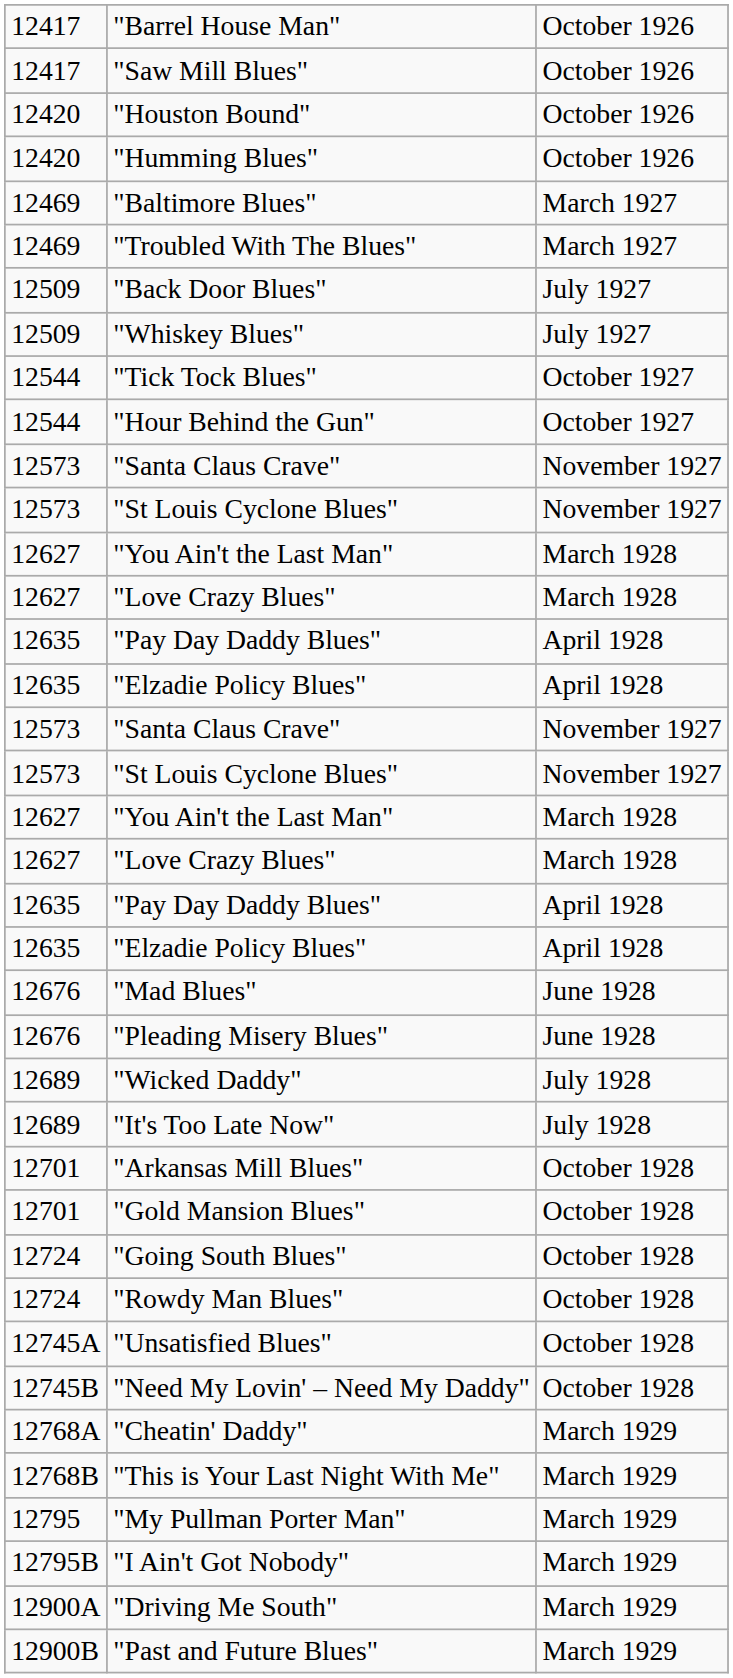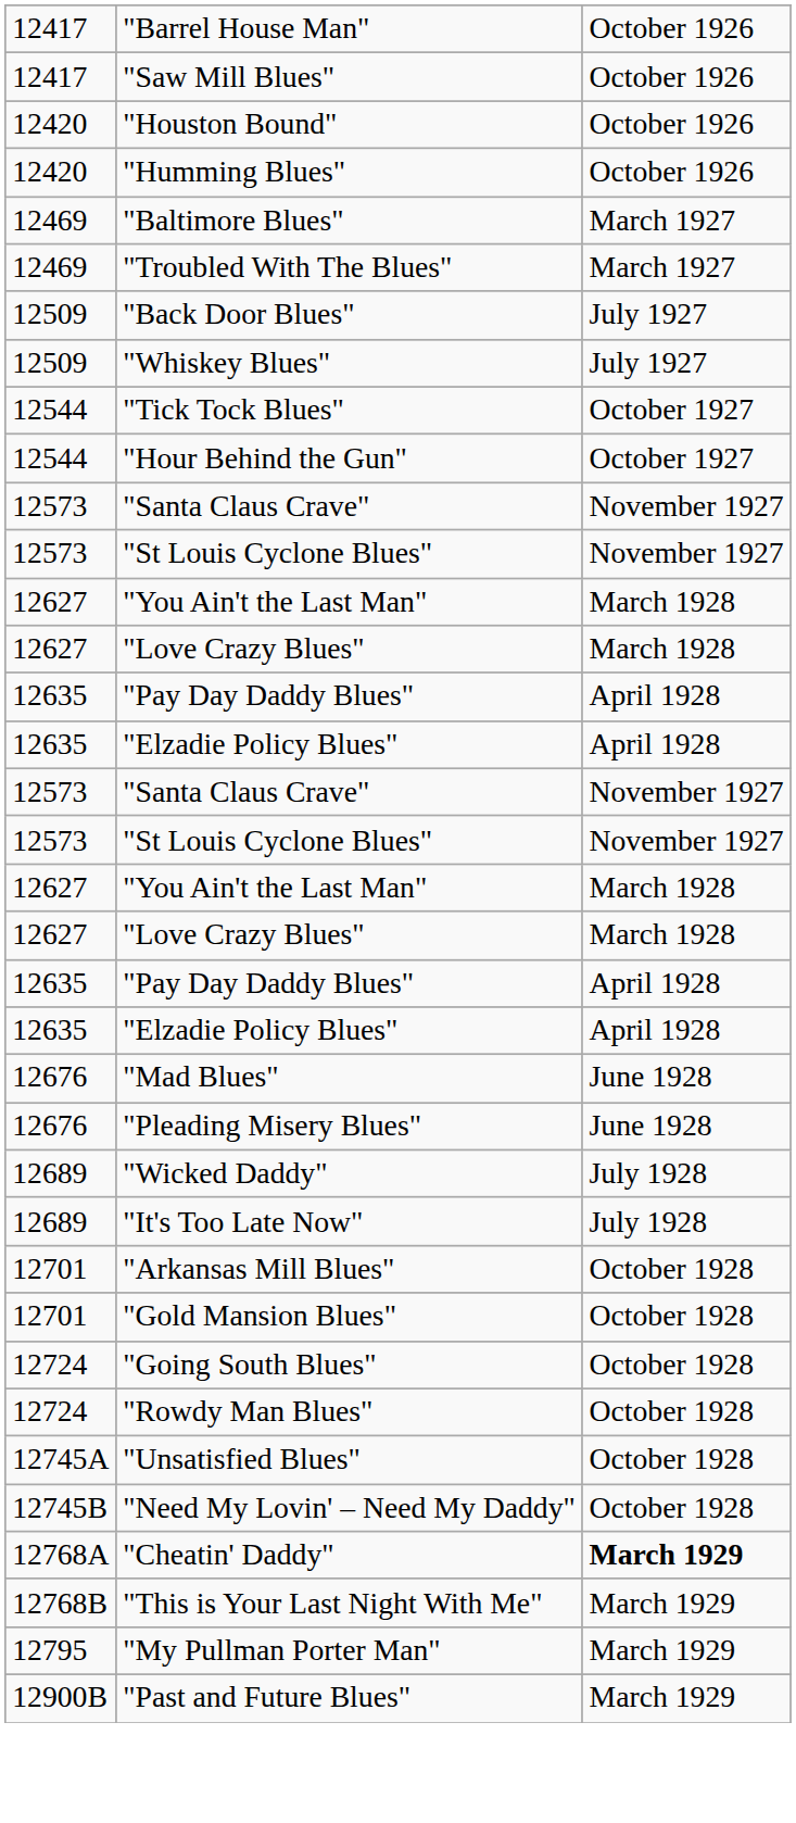 <table class="wikitable">
 <tr>
 <td>12417</td>
 <td>"Barrel House Man"</td>
 <td>October 1926</td>
 </tr>
 <tr>
 <td>12417</td>
 <td>"Saw Mill Blues"</td>
 <td>October 1926</td>
 </tr>
 <tr>
 <td>12420</td>
 <td>"Houston Bound"</td>
 <td>October 1926</td>
 </tr>
 <tr>
 <td>12420</td>
 <td>"Humming Blues"</td>
 <td>October 1926</td>
 </tr>
 <tr>
 <td>12469</td>
 <td>"Baltimore Blues"</td>
 <td>March 1927</td>
 </tr>
 <tr>
 <td>12469</td>
 <td>"Troubled With The Blues"</td>
 <td>March 1927</td>
 </tr>
 <tr>
 <td>12509</td>
 <td>"Back Door Blues"</td>
 <td>July 1927</td>
 </tr>
 <tr>
 <td>12509</td>
 <td>"Whiskey Blues"</td>
 <td>July 1927</td>
 </tr>
 <tr>
 <td>12544</td>
 <td>"Tick Tock Blues"</td>
 <td>October 1927</td>
 </tr>
 <tr>
 <td>12544</td>
 <td>"Hour Behind the Gun"</td>
 <td>October 1927</td>
 </tr>
 <tr>
 <td>12573</td>
 <td>"Santa Claus Crave"</td>
 <td>November 1927</td>
 </tr>
 <tr>
 <td>12573</td>
 <td>"St Louis Cyclone Blues"</td>
 <td>November 1927</td>
 </tr>
 <tr>
 <td>12627</td>
 <td>"You Ain't the Last Man"</td>
 <td>March 1928</td>
 </tr>
 <tr>
 <td>12627</td>
 <td>"Love Crazy Blues"</td>
 <td>March 1928</td>
 </tr>
 <tr>
 <td>12635</td>
 <td>"Pay Day Daddy Blues"</td>
 <td>April 1928</td>
 </tr>
 <tr>
 <td>12635</td>
 <td>"Elzadie Policy Blues"</td>
 <td>April 1928</td>
 </tr>
 <tr>
 <td>12573</td>
 <td>"Santa Claus Crave"</td>
 <td>November 1927</td>
 </tr>
 <tr>
 <td>12573</td>
 <td>"St Louis Cyclone Blues"</td>
 <td>November 1927</td>
 </tr>
 <tr>
 <td>12627</td>
 <td>"You Ain't the Last Man"</td>
 <td>March 1928</td>
 </tr>
 <tr>
 <td>12627</td>
 <td>"Love Crazy Blues"</td>
 <td>March 1928</td>
 </tr>
 <tr>
 <td>12635</td>
 <td>"Pay Day Daddy Blues"</td>
 <td>April 1928</td>
 </tr>
 <tr>
 <td>12635</td>
 <td>"Elzadie Policy Blues"</td>
 <td>April 1928</td>
 </tr>
 <tr>
 <td>12676</td>
 <td>"Mad Blues"</td>
 <td>June 1928</td>
 </tr>
 <tr>
 <td>12676</td>
 <td>"Pleading Misery Blues"</td>
 <td>June 1928</td>
 </tr>
 <tr>
 <td>12689</td>
 <td>"Wicked Daddy"</td>
 <td>July 1928</td>
 </tr>
 <tr>
 <td>12689</td>
 <td>"It's Too Late Now"</td>
 <td>July 1928</td>
 </tr>
 <tr>
 <td>12701</td>
 <td>"Arkansas Mill Blues"</td>
 <td>October 1928</td>
 </tr>
 <tr>
 <td>12701</td>
 <td>"Gold Mansion Blues"</td>
 <td>October 1928</td>
 </tr>
 <tr>
 <td>12724</td>
 <td>"Going South Blues"</td>
 <td>October 1928</td>
 </tr>
 <tr>
 <td>12724</td>
 <td>"Rowdy Man Blues"</td>
 <td>October 1928</td>
 </tr>
 <tr>
 <td>12745A</td>
 <td>"Unsatisfied Blues"</td>
 <td>October 1928</td>
 </tr>
 <tr>
 <td>12745B</td>
 <td>"Need My Lovin' – Need My Daddy"</td>
 <td>October 1928</td>
 </tr>
 <tr>
 <td>12768A</td>
 <td>"Cheatin' Daddy"</td>
-<td>March 1929</td>
+<td><strong>March 1929</strong></td>
 </tr>
 <tr>
 <td>12768B</td>
 <td>"This is Your Last Night With Me"</td>
 <td>March 1929</td>
 </tr>
 <tr>
 <td>12795</td>
 <td>"My Pullman Porter Man"</td>
 <td>March 1929</td>
 </tr>
 <tr>
-<td>12795B</td>
-<td>"I Ain't Got Nobody"</td>
-<td>March 1929</td>
-</tr>
-<tr>
-<td>12900A</td>
-<td>"Driving Me South"</td>
-<td>March 1929</td>
-</tr>
-<tr>
 <td>12900B</td>
 <td>"Past and Future Blues"</td>
 <td>March 1929</td>
 </tr>
 </table>
